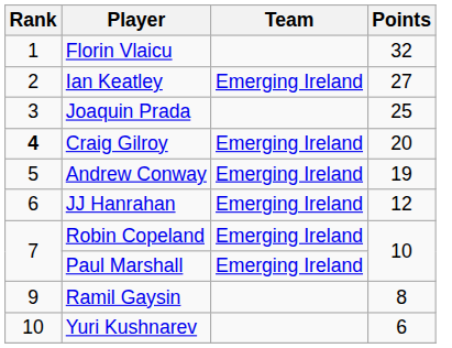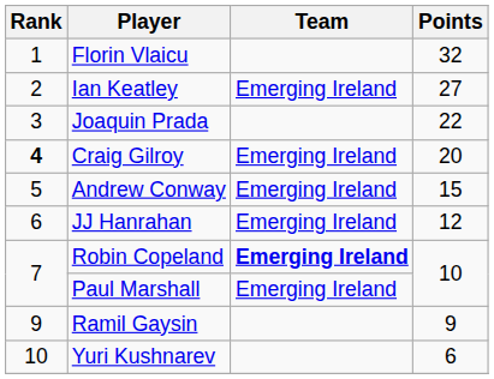 <table class="wikitable">
 <tr>
 <th>Rank</th>
 <th>Player</th>
 <th>Team</th>
 <th>Points</th>
 </tr>
 <tr>
 <td style="text-align:center;">1</td>
 <td><a href='#'>Florin Vlaicu</a></td>
 <td></td>
 <td style="text-align:center;">32</td>
 </tr>
 <tr>
 <td style="text-align:center;">2</td>
 <td><a href='#'>Ian Keatley</a></td>
 <td> <a href='#'>Emerging Ireland</a></td>
 <td style="text-align:center;">27</td>
 </tr>
 <tr>
 <td style="text-align:center;">3</td>
 <td><a href='#'>Joaquin Prada</a></td>
 <td></td>
-<td style="text-align:center;">25</td>
+<td style="text-align:center;">22</td>
 </tr>
 <tr>
 <td style="text-align:center;"><strong>4</strong></td>
 <td><a href='#'>Craig Gilroy</a></td>
 <td> <a href='#'>Emerging Ireland</a></td>
 <td style="text-align:center;">20</td>
 </tr>
 <tr>
 <td style="text-align:center;">5</td>
 <td><a href='#'>Andrew Conway</a></td>
 <td> <a href='#'>Emerging Ireland</a></td>
-<td style="text-align:center;">19</td>
+<td style="text-align:center;">15</td>
 </tr>
 <tr>
 <td style="text-align:center;">6</td>
 <td><a href='#'>JJ Hanrahan</a></td>
 <td> <a href='#'>Emerging Ireland</a></td>
 <td style="text-align:center;">12</td>
 </tr>
 <tr>
 <td rowspan="2" style="text-align:center;">7</td>
 <td><a href='#'>Robin Copeland</a></td>
-<td> <a href='#'>Emerging Ireland</a></td>
+<td><strong> <a href='#'>Emerging Ireland</a></strong></td>
 <td rowspan="2" style="text-align:center;">10</td>
 </tr>
 <tr>
 <td><a href='#'>Paul Marshall</a></td>
 <td> <a href='#'>Emerging Ireland</a></td>
 </tr>
 <tr>
 <td style="text-align:center;">9</td>
 <td><a href='#'>Ramil Gaysin</a></td>
 <td></td>
-<td style="text-align:center;">8</td>
+<td style="text-align:center;">9</td>
 </tr>
 <tr>
 <td style="text-align:center;">10</td>
 <td><a href='#'>Yuri Kushnarev</a></td>
 <td></td>
 <td style="text-align:center;">6</td>
 </tr>
 <tr>
 </tr>
 </table>
